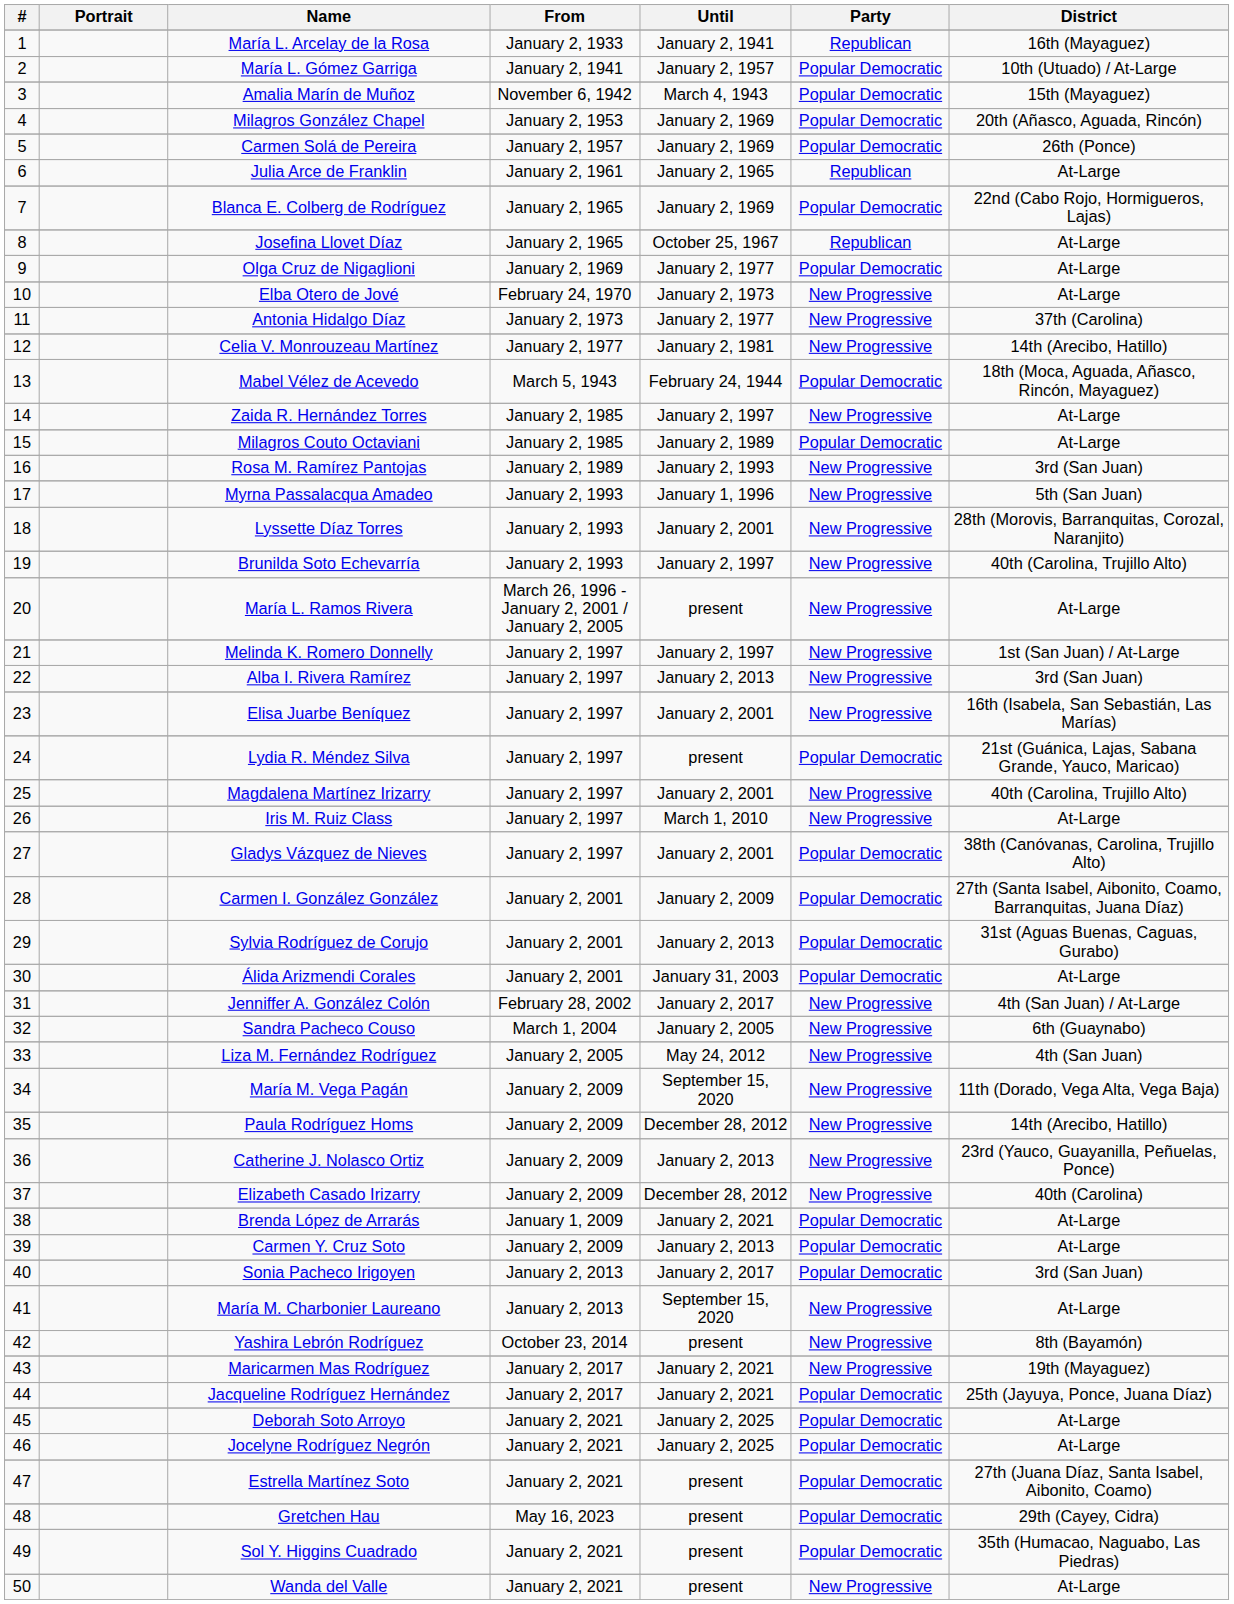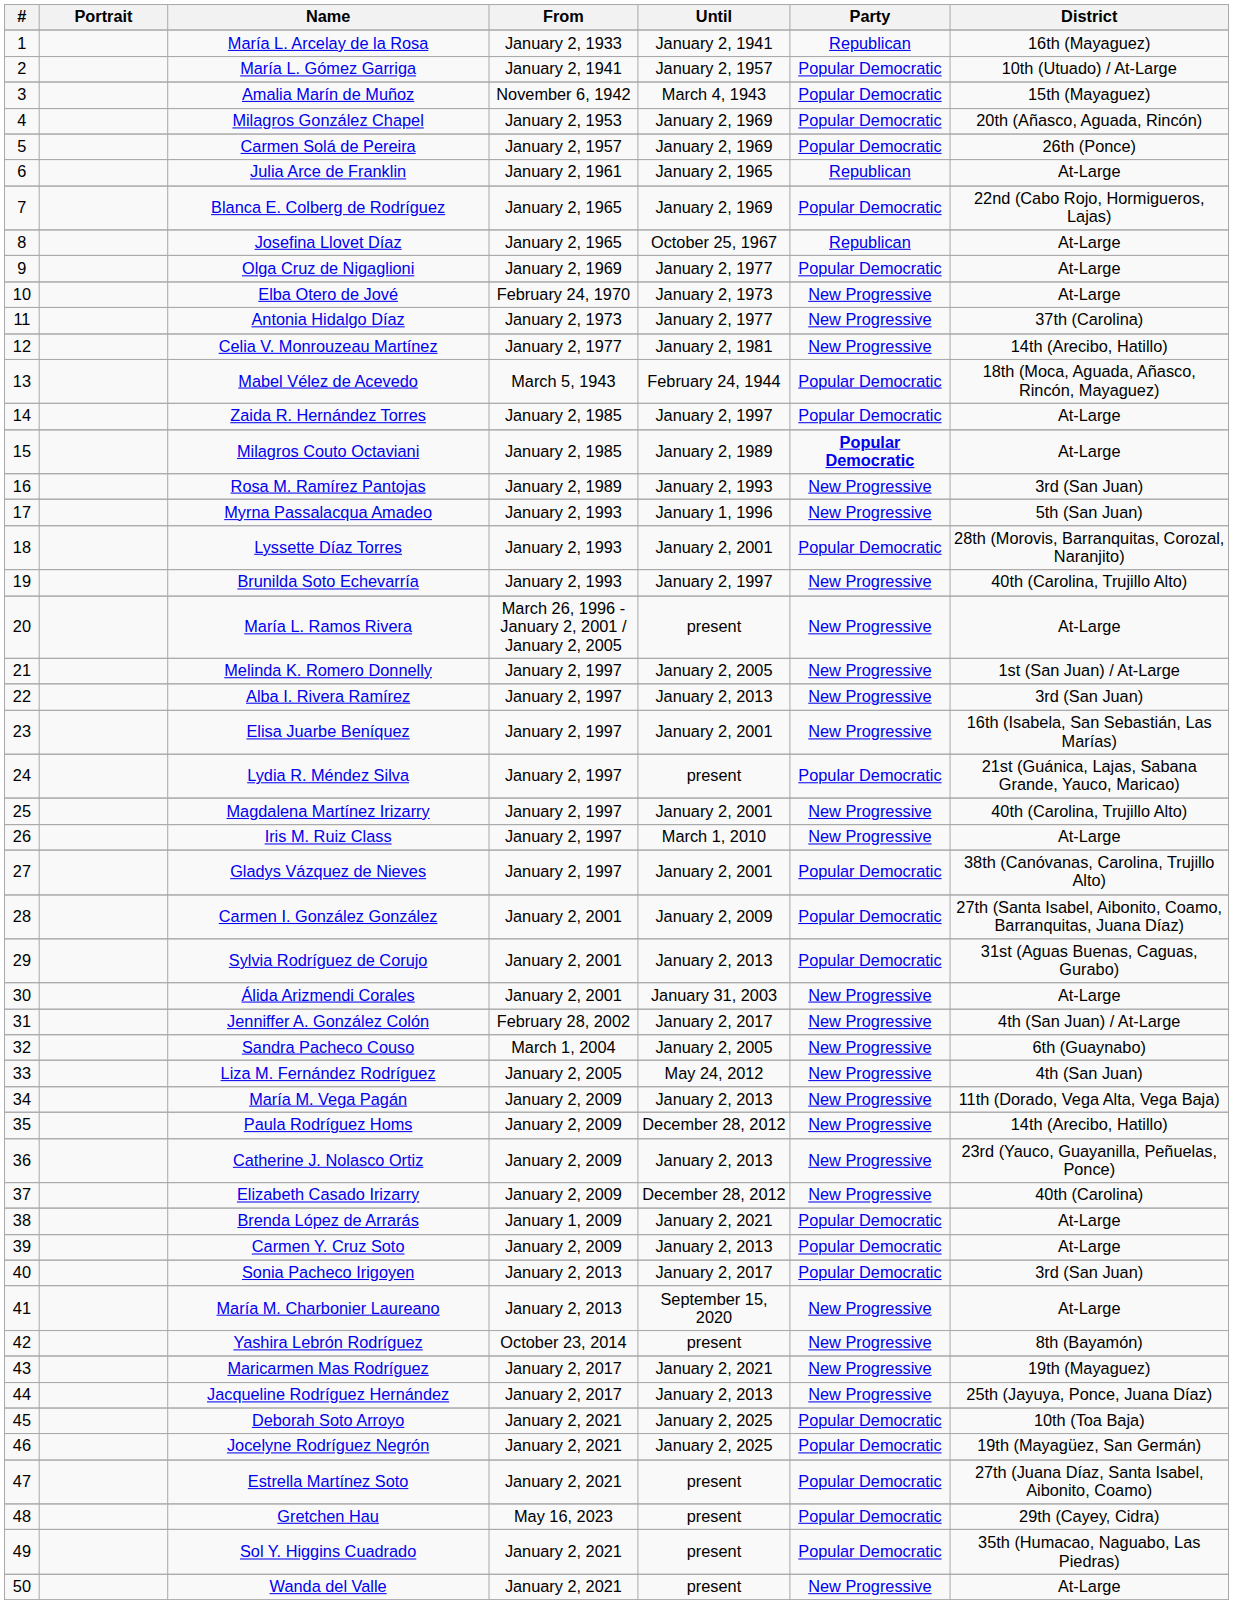 <table width=95% class="wikitable">
 <tr>
 <th width=1%>#</th>
 <th width=6%>Portrait</th>
 <th width=15%>Name</th>
 <th width=7%>From</th>
 <th width=7%>Until</th>
 <th width=7%>Party</th>
 <th width=13%>District</th>
 </tr>
 <tr>
 </tr>
 <tr>
 <td align="center">1</td>
 <td align="center"></td>
 <td align="center"><a href='#'>María L. Arcelay de la Rosa</a></td>
 <td align="center">January 2, 1933</td>
 <td align="center">January 2, 1941</td>
 <td align="center"><a href='#'>Republican</a></td>
 <td align="center">16th (Mayaguez)</td>
 </tr>
 <tr>
 </tr>
 <tr>
 <td align="center">2</td>
 <td align="center"></td>
 <td align="center"><a href='#'>María L. Gómez Garriga</a></td>
 <td align="center">January 2, 1941</td>
 <td align="center">January 2, 1957</td>
 <td align="center"><a href='#'>Popular Democratic</a></td>
 <td align="center">10th (Utuado) / At-Large</td>
 </tr>
 <tr>
 </tr>
 <tr>
 <td align="center">3</td>
 <td align="center"></td>
 <td align="center"><a href='#'>Amalia Marín de Muñoz</a></td>
 <td align="center">November 6, 1942</td>
 <td align="center">March 4, 1943</td>
 <td align="center"><a href='#'>Popular Democratic</a></td>
 <td align="center">15th (Mayaguez)</td>
 </tr>
 <tr>
 </tr>
 <tr>
 <td align="center">4</td>
 <td align="center"></td>
 <td align="center"><a href='#'>Milagros González Chapel</a></td>
 <td align="center">January 2, 1953</td>
 <td align="center">January 2, 1969</td>
 <td align="center"><a href='#'>Popular Democratic</a></td>
 <td align="center">20th (Añasco, Aguada, Rincón)</td>
 </tr>
 <tr>
 </tr>
 <tr>
 <td align="center">5</td>
 <td align="center"></td>
 <td align="center"><a href='#'>Carmen Solá de Pereira</a></td>
 <td align="center">January 2, 1957</td>
 <td align="center">January 2, 1969</td>
 <td align="center"><a href='#'>Popular Democratic</a></td>
 <td align="center">26th (Ponce)</td>
 </tr>
 <tr>
 </tr>
 <tr>
 <td align="center">6</td>
 <td align="center"></td>
 <td align="center"><a href='#'>Julia Arce de Franklin</a></td>
 <td align="center">January 2, 1961</td>
 <td align="center">January 2, 1965</td>
 <td align="center"><a href='#'>Republican</a></td>
 <td align="center">At-Large</td>
 </tr>
 <tr>
 </tr>
 <tr>
 <td align="center">7</td>
 <td align="center"></td>
 <td align="center"><a href='#'>Blanca E. Colberg de Rodríguez</a></td>
 <td align="center">January 2, 1965</td>
 <td align="center">January 2, 1969</td>
 <td align="center"><a href='#'>Popular Democratic</a></td>
 <td align="center">22nd (Cabo Rojo, Hormigueros, Lajas)</td>
 </tr>
 <tr>
 </tr>
 <tr>
 <td align="center">8</td>
 <td align="center"></td>
 <td align="center"><a href='#'>Josefina Llovet Díaz</a></td>
 <td align="center">January 2, 1965</td>
 <td align="center">October 25, 1967</td>
 <td align="center"><a href='#'>Republican</a></td>
 <td align="center">At-Large</td>
 </tr>
 <tr>
 </tr>
 <tr>
 <td align="center">9</td>
 <td align="center"></td>
 <td align="center"><a href='#'>Olga Cruz de Nigaglioni</a></td>
 <td align="center">January 2, 1969</td>
 <td align="center">January 2, 1977</td>
 <td align="center"><a href='#'>Popular Democratic</a></td>
 <td align="center">At-Large</td>
 </tr>
 <tr>
 </tr>
 <tr>
 <td align="center">10</td>
 <td align="center"></td>
 <td align="center"><a href='#'>Elba Otero de Jové</a></td>
 <td align="center">February 24, 1970</td>
 <td align="center">January 2, 1973</td>
 <td align="center"><a href='#'>New Progressive</a></td>
 <td align="center">At-Large</td>
 </tr>
 <tr>
 </tr>
 <tr>
 <td align="center">11</td>
 <td align="center"></td>
 <td align="center"><a href='#'>Antonia Hidalgo Díaz</a></td>
 <td align="center">January 2, 1973</td>
 <td align="center">January 2, 1977</td>
 <td align="center"><a href='#'>New Progressive</a></td>
 <td align="center">37th (Carolina)</td>
 </tr>
 <tr>
 </tr>
 <tr>
 <td align="center">12</td>
 <td align="center"></td>
 <td align="center"><a href='#'>Celia V. Monrouzeau Martínez</a></td>
 <td align="center">January 2, 1977</td>
 <td align="center">January 2, 1981</td>
 <td align="center"><a href='#'>New Progressive</a></td>
 <td align="center">14th (Arecibo, Hatillo)</td>
 </tr>
 <tr>
 </tr>
 <tr>
 <td align="center">13</td>
 <td align="center"></td>
 <td align="center"><a href='#'>Mabel Vélez de Acevedo</a></td>
 <td align="center">March 5, 1943</td>
 <td align="center">February 24, 1944</td>
 <td align="center"><a href='#'>Popular Democratic</a></td>
 <td align="center">18th (Moca, Aguada, Añasco, Rincón, Mayaguez)</td>
 </tr>
 <tr>
 </tr>
 <tr>
 <td align="center">14</td>
 <td align="center"></td>
 <td align="center"><a href='#'>Zaida R. Hernández Torres</a></td>
 <td align="center">January 2, 1985</td>
 <td align="center">January 2, 1997</td>
-<td align="center"><a href='#'>New Progressive</a></td>
+<td align="center"><a href='#'>Popular Democratic</a></td>
 <td align="center">At-Large</td>
 </tr>
 <tr>
 </tr>
 <tr>
 <td align="center">15</td>
 <td align="center"></td>
 <td align="center"><a href='#'>Milagros Couto Octaviani</a></td>
 <td align="center">January 2, 1985</td>
 <td align="center">January 2, 1989</td>
-<td align="center"><a href='#'>Popular Democratic</a></td>
+<td align="center"><strong><a href='#'>Popular Democratic</a></strong></td>
 <td align="center">At-Large</td>
 </tr>
 <tr>
 </tr>
 <tr>
 <td align="center">16</td>
 <td align="center"></td>
 <td align="center"><a href='#'>Rosa M. Ramírez Pantojas</a></td>
 <td align="center">January 2, 1989</td>
 <td align="center">January 2, 1993</td>
 <td align="center"><a href='#'>New Progressive</a></td>
 <td align="center">3rd (San Juan)</td>
 </tr>
 <tr>
 </tr>
 <tr>
 <td align="center">17</td>
 <td align="center"></td>
 <td align="center"><a href='#'>Myrna Passalacqua Amadeo</a></td>
 <td align="center">January 2, 1993</td>
 <td align="center">January 1, 1996</td>
 <td align="center"><a href='#'>New Progressive</a></td>
 <td align="center">5th (San Juan)</td>
 </tr>
 <tr>
 </tr>
 <tr>
 <td align="center">18</td>
 <td align="center"></td>
 <td align="center"><a href='#'>Lyssette Díaz Torres</a></td>
 <td align="center">January 2, 1993</td>
 <td align="center">January 2, 2001</td>
-<td align="center"><a href='#'>New Progressive</a></td>
+<td align="center"><a href='#'>Popular Democratic</a></td>
 <td align="center">28th (Morovis, Barranquitas, Corozal, Naranjito)</td>
 </tr>
 <tr>
 </tr>
 <tr>
 <td align="center">19</td>
 <td align="center"></td>
 <td align="center"><a href='#'>Brunilda Soto Echevarría</a></td>
 <td align="center">January 2, 1993</td>
 <td align="center">January 2, 1997</td>
 <td align="center"><a href='#'>New Progressive</a></td>
 <td align="center">40th (Carolina, Trujillo Alto)</td>
 </tr>
 <tr>
 </tr>
 <tr>
 <td align="center">20</td>
 <td align="center"></td>
 <td align="center"><a href='#'>María L. Ramos Rivera</a></td>
 <td align="center">March 26, 1996 - January 2, 2001 / January 2, 2005</td>
 <td align="center">present</td>
 <td align="center"><a href='#'>New Progressive</a></td>
 <td align="center">At-Large</td>
 </tr>
 <tr>
 </tr>
 <tr>
 <td align="center">21</td>
 <td align="center"></td>
 <td align="center"><a href='#'>Melinda K. Romero Donnelly</a></td>
 <td align="center">January 2, 1997</td>
-<td align="center">January 2, 1997</td>
+<td align="center">January 2, 2005</td>
 <td align="center"><a href='#'>New Progressive</a></td>
 <td align="center">1st (San Juan) / At-Large</td>
 </tr>
 <tr>
 </tr>
 <tr>
 <td align="center">22</td>
 <td align="center"></td>
 <td align="center"><a href='#'>Alba I. Rivera Ramírez</a></td>
 <td align="center">January 2, 1997</td>
 <td align="center">January 2, 2013</td>
 <td align="center"><a href='#'>New Progressive</a></td>
 <td align="center">3rd (San Juan)</td>
 </tr>
 <tr>
 </tr>
 <tr>
 <td align="center">23</td>
 <td align="center"></td>
 <td align="center"><a href='#'>Elisa Juarbe Beníquez</a></td>
 <td align="center">January 2, 1997</td>
 <td align="center">January 2, 2001</td>
 <td align="center"><a href='#'>New Progressive</a></td>
 <td align="center">16th (Isabela, San Sebastián, Las Marías)</td>
 </tr>
 <tr>
 </tr>
 <tr>
 <td align="center">24</td>
 <td align="center"></td>
 <td align="center"><a href='#'>Lydia R. Méndez Silva</a></td>
 <td align="center">January 2, 1997</td>
 <td align="center">present</td>
 <td align="center"><a href='#'>Popular Democratic</a></td>
 <td align="center">21st (Guánica, Lajas, Sabana Grande, Yauco, Maricao)</td>
 </tr>
 <tr>
 </tr>
 <tr>
 <td align="center">25</td>
 <td align="center"></td>
 <td align="center"><a href='#'>Magdalena Martínez Irizarry</a></td>
 <td align="center">January 2, 1997</td>
 <td align="center">January 2, 2001</td>
 <td align="center"><a href='#'>New Progressive</a></td>
 <td align="center">40th (Carolina, Trujillo Alto)</td>
 </tr>
 <tr>
 </tr>
 <tr>
 <td align="center">26</td>
 <td align="center"></td>
 <td align="center"><a href='#'>Iris M. Ruiz Class</a></td>
 <td align="center">January 2, 1997</td>
 <td align="center">March 1, 2010</td>
 <td align="center"><a href='#'>New Progressive</a></td>
 <td align="center">At-Large</td>
 </tr>
 <tr>
 </tr>
 <tr>
 <td align="center">27</td>
 <td align="center"></td>
 <td align="center"><a href='#'>Gladys Vázquez de Nieves</a></td>
 <td align="center">January 2, 1997</td>
 <td align="center">January 2, 2001</td>
 <td align="center"><a href='#'>Popular Democratic</a></td>
 <td align="center">38th (Canóvanas, Carolina, Trujillo Alto)</td>
 </tr>
 <tr>
 </tr>
 <tr>
 <td align="center">28</td>
 <td align="center"></td>
 <td align="center"><a href='#'>Carmen I. González González</a></td>
 <td align="center">January 2, 2001</td>
 <td align="center">January 2, 2009</td>
 <td align="center"><a href='#'>Popular Democratic</a></td>
 <td align="center">27th (Santa Isabel, Aibonito, Coamo, Barranquitas, Juana Díaz)</td>
 </tr>
 <tr>
 </tr>
 <tr>
 <td align="center">29</td>
 <td align="center"></td>
 <td align="center"><a href='#'>Sylvia Rodríguez de Corujo</a></td>
 <td align="center">January 2, 2001</td>
 <td align="center">January 2, 2013</td>
 <td align="center"><a href='#'>Popular Democratic</a></td>
 <td align="center">31st (Aguas Buenas, Caguas, Gurabo)</td>
 </tr>
 <tr>
 </tr>
 <tr>
 <td align="center">30</td>
 <td align="center"></td>
 <td align="center"><a href='#'>Álida Arizmendi Corales</a></td>
 <td align="center">January 2, 2001</td>
 <td align="center">January 31, 2003</td>
-<td align="center"><a href='#'>Popular Democratic</a></td>
+<td align="center"><a href='#'>New Progressive</a></td>
 <td align="center">At-Large</td>
 </tr>
 <tr>
 </tr>
 <tr>
 <td align="center">31</td>
 <td align="center"></td>
 <td align="center"><a href='#'>Jenniffer A. González Colón</a></td>
 <td align="center">February 28, 2002</td>
 <td align="center">January 2, 2017</td>
 <td align="center"><a href='#'>New Progressive</a></td>
 <td align="center">4th (San Juan) / At-Large</td>
 </tr>
 <tr>
 </tr>
 <tr>
 <td align="center">32</td>
 <td align="center"></td>
 <td align="center"><a href='#'>Sandra Pacheco Couso</a></td>
 <td align="center">March 1, 2004</td>
 <td align="center">January 2, 2005</td>
 <td align="center"><a href='#'>New Progressive</a></td>
 <td align="center">6th (Guaynabo)</td>
 </tr>
 <tr>
 </tr>
 <tr>
 <td align="center">33</td>
 <td align="center"></td>
 <td align="center"><a href='#'>Liza M. Fernández Rodríguez</a></td>
 <td align="center">January 2, 2005</td>
 <td align="center">May 24, 2012</td>
 <td align="center"><a href='#'>New Progressive</a></td>
 <td align="center">4th (San Juan)</td>
 </tr>
 <tr>
 </tr>
 <tr>
 <td align="center">34</td>
 <td align="center"></td>
 <td align="center"><a href='#'>María M. Vega Pagán</a></td>
 <td align="center">January 2, 2009</td>
-<td align="center">September 15, 2020</td>
+<td align="center">January 2, 2013</td>
 <td align="center"><a href='#'>New Progressive</a></td>
 <td align="center">11th (Dorado, Vega Alta, Vega Baja)</td>
 </tr>
 <tr>
 </tr>
 <tr>
 <td align="center">35</td>
 <td align="center"></td>
 <td align="center"><a href='#'>Paula Rodríguez Homs</a></td>
 <td align="center">January 2, 2009</td>
 <td align="center">December 28, 2012</td>
 <td align="center"><a href='#'>New Progressive</a></td>
 <td align="center">14th (Arecibo, Hatillo)</td>
 </tr>
 <tr>
 </tr>
 <tr>
 <td align="center">36</td>
 <td align="center"></td>
 <td align="center"><a href='#'>Catherine J. Nolasco Ortiz</a></td>
 <td align="center">January 2, 2009</td>
 <td align="center">January 2, 2013</td>
 <td align="center"><a href='#'>New Progressive</a></td>
 <td align="center">23rd (Yauco, Guayanilla, Peñuelas, Ponce)</td>
 </tr>
 <tr>
 </tr>
 <tr>
 <td align="center">37</td>
 <td align="center"></td>
 <td align="center"><a href='#'>Elizabeth Casado Irizarry</a></td>
 <td align="center">January 2, 2009</td>
 <td align="center">December 28, 2012</td>
 <td align="center"><a href='#'>New Progressive</a></td>
 <td align="center">40th (Carolina)</td>
 </tr>
 <tr>
 </tr>
 <tr>
 <td align="center">38</td>
 <td align="center"></td>
 <td align="center"><a href='#'>Brenda López de Arrarás</a></td>
 <td align="center">January 1, 2009</td>
 <td align="center">January 2, 2021</td>
 <td align="center"><a href='#'>Popular Democratic</a></td>
 <td align="center">At-Large</td>
 </tr>
 <tr>
 </tr>
 <tr>
 <td align="center">39</td>
 <td align="center"></td>
 <td align="center"><a href='#'>Carmen Y. Cruz Soto</a></td>
 <td align="center">January 2, 2009</td>
 <td align="center">January 2, 2013</td>
 <td align="center"><a href='#'>Popular Democratic</a></td>
 <td align="center">At-Large</td>
 </tr>
 <tr>
 </tr>
 <tr>
 <td align="center">40</td>
 <td align="center"></td>
 <td align="center"><a href='#'>Sonia Pacheco Irigoyen</a></td>
 <td align="center">January 2, 2013</td>
 <td align="center">January 2, 2017</td>
 <td align="center"><a href='#'>Popular Democratic</a></td>
 <td align="center">3rd (San Juan)</td>
 </tr>
 <tr>
 </tr>
 <tr>
 <td align="center">41</td>
 <td align="center"></td>
 <td align="center"><a href='#'>María M. Charbonier Laureano</a></td>
 <td align="center">January 2, 2013</td>
 <td align="center">September 15, 2020</td>
 <td align="center"><a href='#'>New Progressive</a></td>
 <td align="center">At-Large</td>
 </tr>
 <tr>
 </tr>
 <tr>
 <td align="center">42</td>
 <td align="center"></td>
 <td align="center"><a href='#'>Yashira Lebrón Rodríguez</a></td>
 <td align="center">October 23, 2014</td>
 <td align="center">present</td>
 <td align="center"><a href='#'>New Progressive</a></td>
 <td align="center">8th (Bayamón)</td>
 </tr>
 <tr>
 </tr>
 <tr>
 <td align="center">43</td>
 <td align="center"></td>
 <td align="center"><a href='#'>Maricarmen Mas Rodríguez</a></td>
 <td align="center">January 2, 2017</td>
 <td align="center">January 2, 2021</td>
 <td align="center"><a href='#'>New Progressive</a></td>
 <td align="center">19th (Mayaguez)</td>
 </tr>
 <tr>
 </tr>
 <tr>
 <td align="center">44</td>
 <td align="center"></td>
 <td align="center"><a href='#'>Jacqueline Rodríguez Hernández</a></td>
 <td align="center">January 2, 2017</td>
-<td align="center">January 2, 2021</td>
-<td align="center"><a href='#'>Popular Democratic</a></td>
+<td align="center">January 2, 2013</td>
+<td align="center"><a href='#'>New Progressive</a></td>
 <td align="center">25th (Jayuya, Ponce, Juana Díaz)</td>
 </tr>
 <tr>
 </tr>
 <tr>
 <td align="center">45</td>
 <td align="center"></td>
 <td align="center"><a href='#'>Deborah Soto Arroyo</a></td>
 <td align="center">January 2, 2021</td>
 <td align="center">January 2, 2025</td>
 <td align="center"><a href='#'>Popular Democratic</a></td>
-<td align="center">At-Large</td>
+<td align="center">10th (Toa Baja)</td>
 </tr>
 <tr>
 </tr>
 <tr>
 <td align="center">46</td>
 <td align="center"></td>
 <td align="center"><a href='#'>Jocelyne Rodríguez Negrón</a></td>
 <td align="center">January 2, 2021</td>
 <td align="center">January 2, 2025</td>
 <td align="center"><a href='#'>Popular Democratic</a></td>
-<td align="center">At-Large</td>
+<td align="center">19th (Mayagüez, San Germán)</td>
 </tr>
 <tr>
 </tr>
 <tr>
 <td align="center">47</td>
 <td align="center"></td>
 <td align="center"><a href='#'>Estrella Martínez Soto</a></td>
 <td align="center">January 2, 2021</td>
 <td align="center">present</td>
 <td align="center"><a href='#'>Popular Democratic</a></td>
 <td align="center">27th (Juana Díaz, Santa Isabel, Aibonito, Coamo)</td>
 </tr>
 <tr>
 </tr>
 <tr>
 </tr>
 <tr>
 <td align="center">48</td>
 <td align="center"></td>
 <td align="center"><a href='#'>Gretchen Hau</a></td>
 <td align="center">May 16, 2023</td>
 <td align="center">present</td>
 <td align="center"><a href='#'>Popular Democratic</a></td>
 <td align="center">29th (Cayey, Cidra)</td>
 </tr>
 <tr>
 </tr>
 <tr>
 <td align="center">49</td>
 <td align="center"></td>
 <td align="center"><a href='#'>Sol Y. Higgins Cuadrado</a></td>
 <td align="center">January 2, 2021</td>
 <td align="center">present</td>
 <td align="center"><a href='#'>Popular Democratic</a></td>
 <td align="center">35th (Humacao, Naguabo, Las Piedras)</td>
 </tr>
 <tr>
 </tr>
 <tr>
 <td align="center">50</td>
 <td align="center"></td>
 <td align="center"><a href='#'>Wanda del Valle</a></td>
 <td align="center">January 2, 2021</td>
 <td align="center">present</td>
 <td align="center"><a href='#'>New Progressive</a></td>
 <td align="center">At-Large</td>
 </tr>
 <tr>
 </tr>
 </table>
